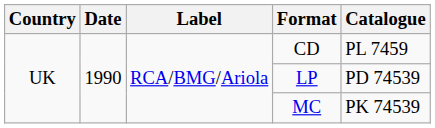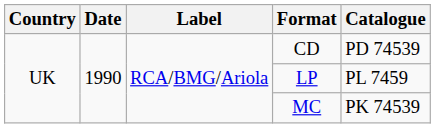 <table class="wikitable">
 <tr>
 <th>Country</th>
 <th>Date</th>
 <th>Label</th>
 <th>Format</th>
 <th>Catalogue</th>
 </tr>
 <tr>
 <td rowspan=3 align=center>UK</td>
 <td rowspan=3>1990</td>
 <td rowspan=3><a href='#'>RCA</a>/<a href='#'>BMG</a>/<a href='#'>Ariola</a></td>
 <td align=center>CD</td>
-<td>PL 7459</td>
+<td>PD 74539</td>
 </tr>
 <tr>
 <td align=center><a href='#'>LP</a></td>
-<td>PD 74539</td>
+<td>PL 7459</td>
 </tr>
 <tr>
 <td align=center><a href='#'>MC</a></td>
 <td>PK 74539</td>
 </tr>
 </table>
